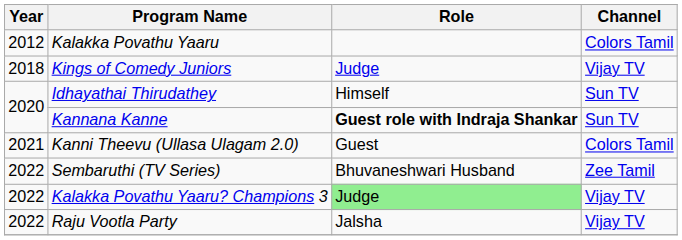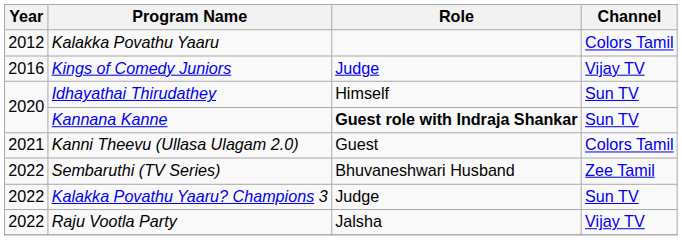 <table class="wikitable">
 <tr>
 <th>Year</th>
 <th>Program Name</th>
 <th>Role</th>
 <th>Channel</th>
 </tr>
 <tr>
 <td>2012</td>
 <td><em>Kalakka Povathu Yaaru</em></td>
 <td></td>
 <td><a href='#'>Colors Tamil</a></td>
 </tr>
 <tr>
-<td>2018</td>
+<td>2016</td>
 <td><em><a href='#'>Kings of Comedy Juniors</a></em></td>
 <td><a href='#'>Judge</a></td>
 <td><a href='#'>Vijay TV</a></td>
 </tr>
 <tr>
 <td rowspan="2">2020</td>
 <td><em><a href='#'>Idhayathai Thirudathey</a></em></td>
 <td>Himself</td>
 <td><a href='#'>Sun TV</a></td>
 </tr>
 <tr>
 <td><em><a href='#'>Kannana Kanne</a></em></td>
 <td><strong>Guest role with Indraja Shankar</strong></td>
 <td><a href='#'>Sun TV</a></td>
 </tr>
 <tr>
 <td>2021</td>
 <td><em>Kanni Theevu (Ullasa Ulagam 2.0)</em></td>
 <td>Guest</td>
 <td><a href='#'>Colors Tamil</a></td>
 </tr>
 <tr>
 <td>2022</td>
 <td><em> Sembaruthi (TV Series)</em></td>
 <td>Bhuvaneshwari Husband</td>
 <td><a href='#'>Zee Tamil</a></td>
 </tr>
 <tr>
 <td>2022</td>
 <td><em><a href='#'>Kalakka Povathu Yaaru? Champions</a> 3</em></td>
-<td style="background: lightgreen;">Judge</td>
-<td><a href='#'>Vijay TV</a></td>
+<td>Judge</td>
+<td><a href='#'>Sun TV</a></td>
 </tr>
 <tr>
 <td>2022</td>
 <td><em>Raju Vootla Party</em></td>
 <td>Jalsha</td>
 <td><a href='#'>Vijay TV</a></td>
 </tr>
 <tr>
 </tr>
 </table>
